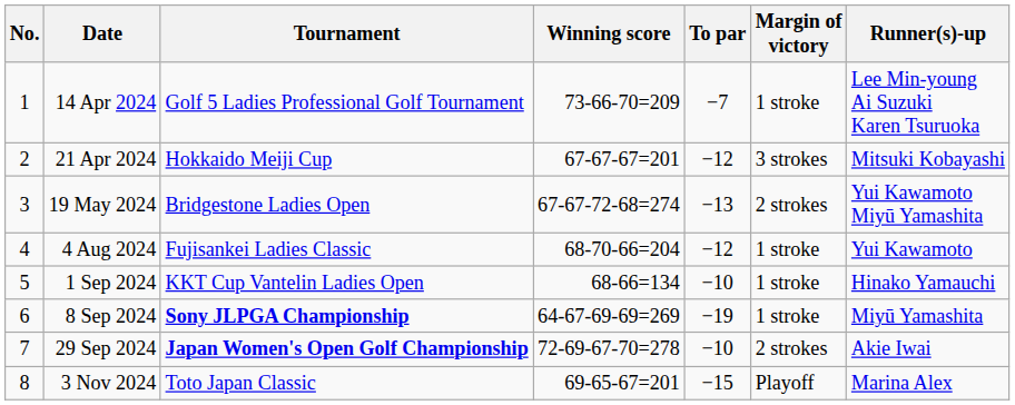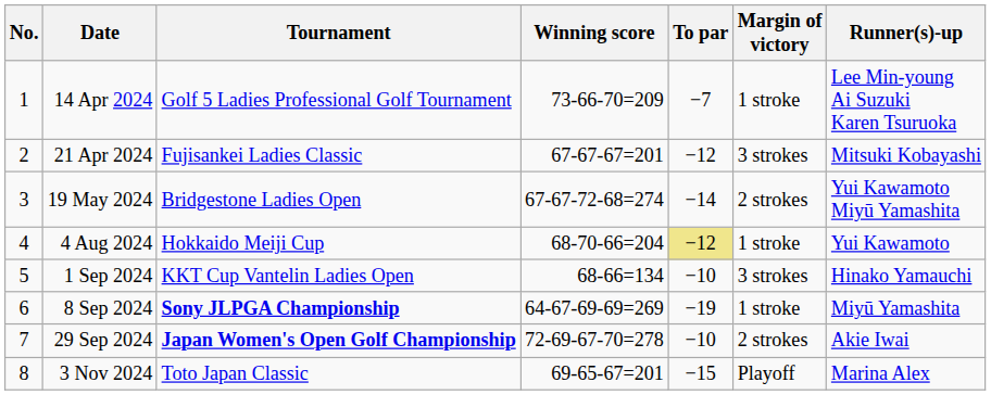 <table class="wikitable" style="font-size:95%;">
 <tr>
 <th>No.</th>
 <th>Date</th>
 <th>Tournament</th>
 <th>Winning score</th>
 <th>To par</th>
 <th>Margin of<br>victory</th>
 <th>Runner(s)-up</th>
 </tr>
 <tr>
 <td align=center>1</td>
 <td align=right>14 Apr <a href='#'>2024</a></td>
 <td><a href='#'>Golf 5 Ladies Professional Golf Tournament</a></td>
 <td align=right>73-66-70=209</td>
 <td align=center>−7</td>
 <td>1 stroke</td>
 <td> <a href='#'>Lee Min-young</a><br> <a href='#'>Ai Suzuki</a><br> <a href='#'>Karen Tsuruoka</a></td>
 </tr>
 <tr>
 <td align=center>2</td>
 <td align=right>21 Apr 2024</td>
-<td><a href='#'>Hokkaido Meiji Cup</a></td>
+<td><a href='#'>Fujisankei Ladies Classic</a></td>
 <td align=right>67-67-67=201</td>
 <td align=center>−12</td>
 <td>3 strokes</td>
 <td> <a href='#'>Mitsuki Kobayashi</a></td>
 </tr>
 <tr>
 <td align=center>3</td>
 <td align=right>19 May 2024</td>
 <td><a href='#'>Bridgestone Ladies Open</a></td>
 <td align=right>67-67-72-68=274</td>
-<td align=center>−13</td>
+<td align=center>−14</td>
 <td>2 strokes</td>
 <td> <a href='#'>Yui Kawamoto</a><br> <a href='#'>Miyū Yamashita</a></td>
 </tr>
 <tr>
 <td align=center>4</td>
 <td align=right>4 Aug 2024</td>
-<td><a href='#'>Fujisankei Ladies Classic</a></td>
+<td><a href='#'>Hokkaido Meiji Cup</a></td>
 <td align=right>68-70-66=204</td>
-<td align=center>−12</td>
+<td align=center style="background: khaki;">−12</td>
 <td>1 stroke</td>
 <td> <a href='#'>Yui Kawamoto</a></td>
 </tr>
 <tr>
 <td align=center>5</td>
 <td align=right>1 Sep 2024</td>
 <td><a href='#'>KKT Cup Vantelin Ladies Open</a></td>
 <td align=right>68-66=134</td>
 <td align=center>−10</td>
-<td>1 stroke</td>
+<td>3 strokes</td>
 <td> <a href='#'>Hinako Yamauchi</a></td>
 </tr>
 <tr>
 <td align=center>6</td>
 <td align=right>8 Sep 2024</td>
 <td><strong><a href='#'>Sony JLPGA Championship</a></strong></td>
 <td align=right>64-67-69-69=269</td>
 <td align=center>−19</td>
 <td>1 stroke</td>
 <td> <a href='#'>Miyū Yamashita</a></td>
 </tr>
 <tr>
 <td align=center>7</td>
 <td align=right>29 Sep 2024</td>
 <td><strong><a href='#'>Japan Women's Open Golf Championship</a></strong></td>
 <td align=right>72-69-67-70=278</td>
 <td align=center>−10</td>
 <td>2 strokes</td>
 <td> <a href='#'>Akie Iwai</a></td>
 </tr>
 <tr>
 <td align=center>8</td>
 <td align=right>3 Nov 2024</td>
 <td><a href='#'>Toto Japan Classic</a></td>
 <td align=right>69-65-67=201</td>
 <td align=center>−15</td>
 <td>Playoff</td>
 <td> <a href='#'>Marina Alex</a></td>
 </tr>
 </table>
